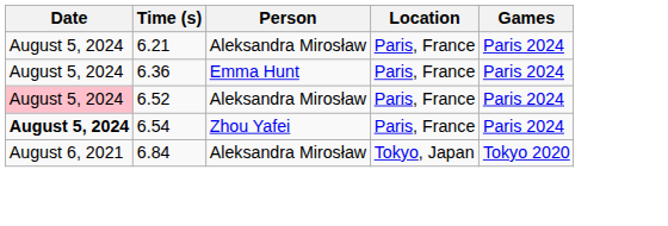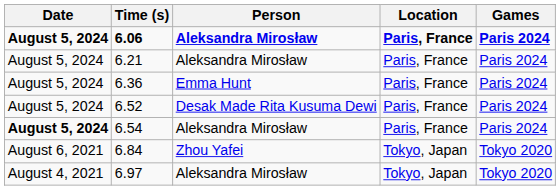 <table class="wikitable">
 <tr>
 <th>Date</th>
 <th>Time (s)</th>
 <th>Person</th>
 <th>Location</th>
 <th>Games</th>
+</tr>
+<tr>
+<td><strong>August 5, 2024</strong></td>
+<td><strong>6.06</strong></td>
+<td><strong> <a href='#'>Aleksandra Mirosław</a></strong></td>
+<td><strong><a href='#'>Paris</a>, France</strong></td>
+<td><a href='#'><strong>Paris 2024</strong></a></td>
 </tr>
 <tr>
 <td>August 5, 2024</td>
 <td>6.21</td>
 <td> Aleksandra Mirosław</td>
 <td><a href='#'>Paris</a>, France</td>
 <td><a href='#'>Paris 2024</a></td>
 </tr>
 <tr>
 <td>August 5, 2024</td>
 <td>6.36</td>
 <td> <a href='#'>Emma Hunt</a></td>
 <td><a href='#'>Paris</a>, France</td>
 <td><a href='#'>Paris 2024</a></td>
 </tr>
 <tr>
-<td style="background: pink;">August 5, 2024</td>
+<td>August 5, 2024</td>
 <td>6.52</td>
-<td> Aleksandra Mirosław</td>
+<td> <a href='#'>Desak Made Rita Kusuma Dewi</a></td>
 <td><a href='#'>Paris</a>, France</td>
 <td><a href='#'>Paris 2024</a></td>
 </tr>
 <tr>
 <td><strong>August 5, 2024</strong></td>
 <td>6.54</td>
-<td> <a href='#'>Zhou Yafei</a></td>
+<td> Aleksandra Mirosław</td>
 <td><a href='#'>Paris</a>, France</td>
 <td><a href='#'>Paris 2024</a></td>
 </tr>
 <tr>
 <td>August 6, 2021</td>
 <td>6.84</td>
+<td> <a href='#'>Zhou Yafei</a></td>
+<td><a href='#'>Tokyo</a>, Japan</td>
+<td><a href='#'>Tokyo 2020</a></td>
+</tr>
+<tr>
+<td>August 4, 2021</td>
+<td>6.97</td>
 <td> Aleksandra Mirosław</td>
 <td><a href='#'>Tokyo</a>, Japan</td>
 <td><a href='#'>Tokyo 2020</a></td>
 </tr>
 </table>
